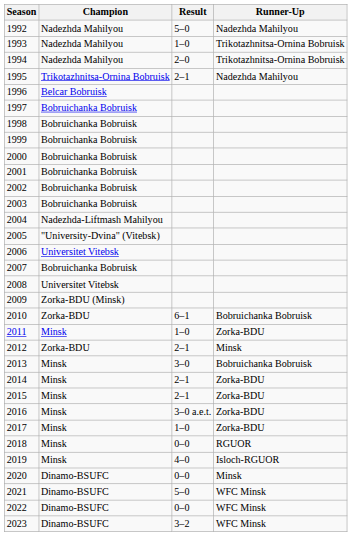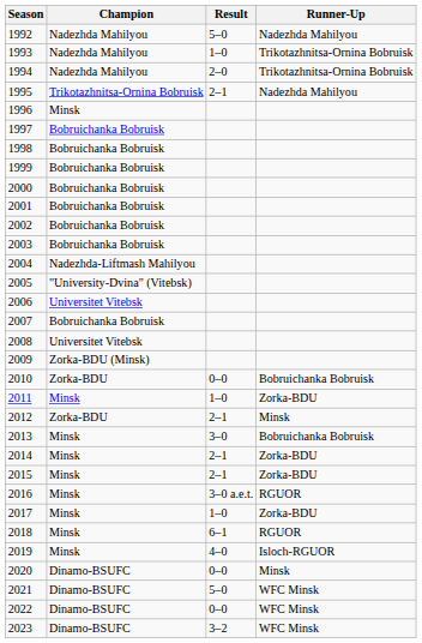 <table class="sortable wikitable">
 <tr>
 <th>Season</th>
 <th>Champion</th>
 <th>Result</th>
 <th>Runner-Up</th>
 </tr>
 <tr>
 <td>1992</td>
 <td>Nadezhda Mahilyou</td>
 <td>5–0</td>
 <td>Nadezhda Mahilyou</td>
 </tr>
 <tr>
 <td>1993</td>
 <td>Nadezhda Mahilyou</td>
 <td>1–0</td>
 <td>Trikotazhnitsa-Ornina Bobruisk</td>
 </tr>
 <tr>
 <td>1994</td>
 <td>Nadezhda Mahilyou</td>
 <td>2–0</td>
 <td>Trikotazhnitsa-Ornina Bobruisk</td>
 </tr>
 <tr>
 <td>1995</td>
 <td><a href='#'>Trikotazhnitsa-Ornina Bobruisk</a></td>
 <td>2–1</td>
 <td>Nadezhda Mahilyou</td>
 </tr>
 <tr>
 <td>1996</td>
-<td><a href='#'>Belcar Bobruisk</a></td>
+<td>Minsk</td>
 <td></td>
 <td></td>
 </tr>
 <tr>
 <td>1997</td>
 <td><a href='#'>Bobruichanka Bobruisk</a></td>
 <td></td>
 <td></td>
 </tr>
 <tr>
 <td>1998</td>
 <td>Bobruichanka Bobruisk</td>
 <td></td>
 <td></td>
 </tr>
 <tr>
 <td>1999</td>
 <td>Bobruichanka Bobruisk</td>
 <td></td>
 <td></td>
 </tr>
 <tr>
 <td>2000</td>
 <td>Bobruichanka Bobruisk</td>
 <td></td>
 <td></td>
 </tr>
 <tr>
 <td>2001</td>
 <td>Bobruichanka Bobruisk</td>
 <td></td>
 <td></td>
 </tr>
 <tr>
 <td>2002</td>
 <td>Bobruichanka Bobruisk</td>
 <td></td>
 <td></td>
 </tr>
 <tr>
 <td>2003</td>
 <td>Bobruichanka Bobruisk</td>
 <td></td>
 <td></td>
 </tr>
 <tr>
 <td>2004</td>
 <td>Nadezhda-Liftmash Mahilyou</td>
 <td></td>
 <td></td>
 </tr>
 <tr>
 <td>2005</td>
 <td>"University-Dvina" (Vitebsk)</td>
 <td></td>
 <td></td>
 </tr>
 <tr>
 <td>2006</td>
 <td><a href='#'>Universitet Vitebsk</a></td>
 <td></td>
 <td></td>
 </tr>
 <tr>
 <td>2007</td>
 <td>Bobruichanka Bobruisk</td>
 <td></td>
 <td></td>
 </tr>
 <tr>
 <td>2008</td>
 <td>Universitet Vitebsk</td>
 <td></td>
 <td></td>
 </tr>
 <tr>
 <td>2009</td>
 <td>Zorka-BDU (Minsk)</td>
 <td></td>
 <td></td>
 </tr>
 <tr>
 <td>2010</td>
 <td>Zorka-BDU</td>
-<td>6–1</td>
+<td>0–0 <br></td>
 <td>Bobruichanka Bobruisk</td>
 </tr>
 <tr>
 <td><a href='#'>2011</a></td>
 <td><a href='#'>Minsk</a></td>
 <td>1–0</td>
 <td>Zorka-BDU</td>
 </tr>
 <tr>
 <td>2012</td>
 <td>Zorka-BDU</td>
 <td>2–1 </td>
 <td>Minsk</td>
 </tr>
 <tr>
 <td>2013</td>
 <td>Minsk</td>
 <td>3–0</td>
 <td>Bobruichanka Bobruisk</td>
 </tr>
 <tr>
 <td>2014</td>
 <td>Minsk</td>
 <td>2–1</td>
 <td>Zorka-BDU</td>
 </tr>
 <tr>
 <td>2015</td>
 <td>Minsk</td>
 <td>2–1</td>
 <td>Zorka-BDU</td>
 </tr>
 <tr>
 <td>2016</td>
 <td>Minsk</td>
 <td>3–0 a.e.t.</td>
-<td>Zorka-BDU</td>
+<td>RGUOR</td>
 </tr>
 <tr>
 <td>2017</td>
 <td>Minsk</td>
 <td>1–0</td>
 <td>Zorka-BDU</td>
 </tr>
 <tr>
 <td>2018</td>
 <td>Minsk</td>
-<td>0–0 <br></td>
+<td>6–1</td>
 <td>RGUOR</td>
 </tr>
 <tr>
 <td>2019</td>
 <td>Minsk</td>
 <td>4–0</td>
 <td>Isloch-RGUOR</td>
 </tr>
 <tr>
 <td>2020</td>
 <td>Dinamo-BSUFC</td>
 <td>0–0 <br></td>
 <td>Minsk</td>
 </tr>
 <tr>
 <td>2021</td>
 <td>Dinamo-BSUFC</td>
 <td>5–0</td>
 <td>WFC Minsk</td>
 </tr>
 <tr>
 <td>2022</td>
 <td>Dinamo-BSUFC</td>
 <td>0–0 <br></td>
 <td>WFC Minsk</td>
 </tr>
 <tr>
 <td>2023</td>
 <td>Dinamo-BSUFC</td>
 <td>3–2</td>
 <td>WFC Minsk</td>
 </tr>
 </table>
